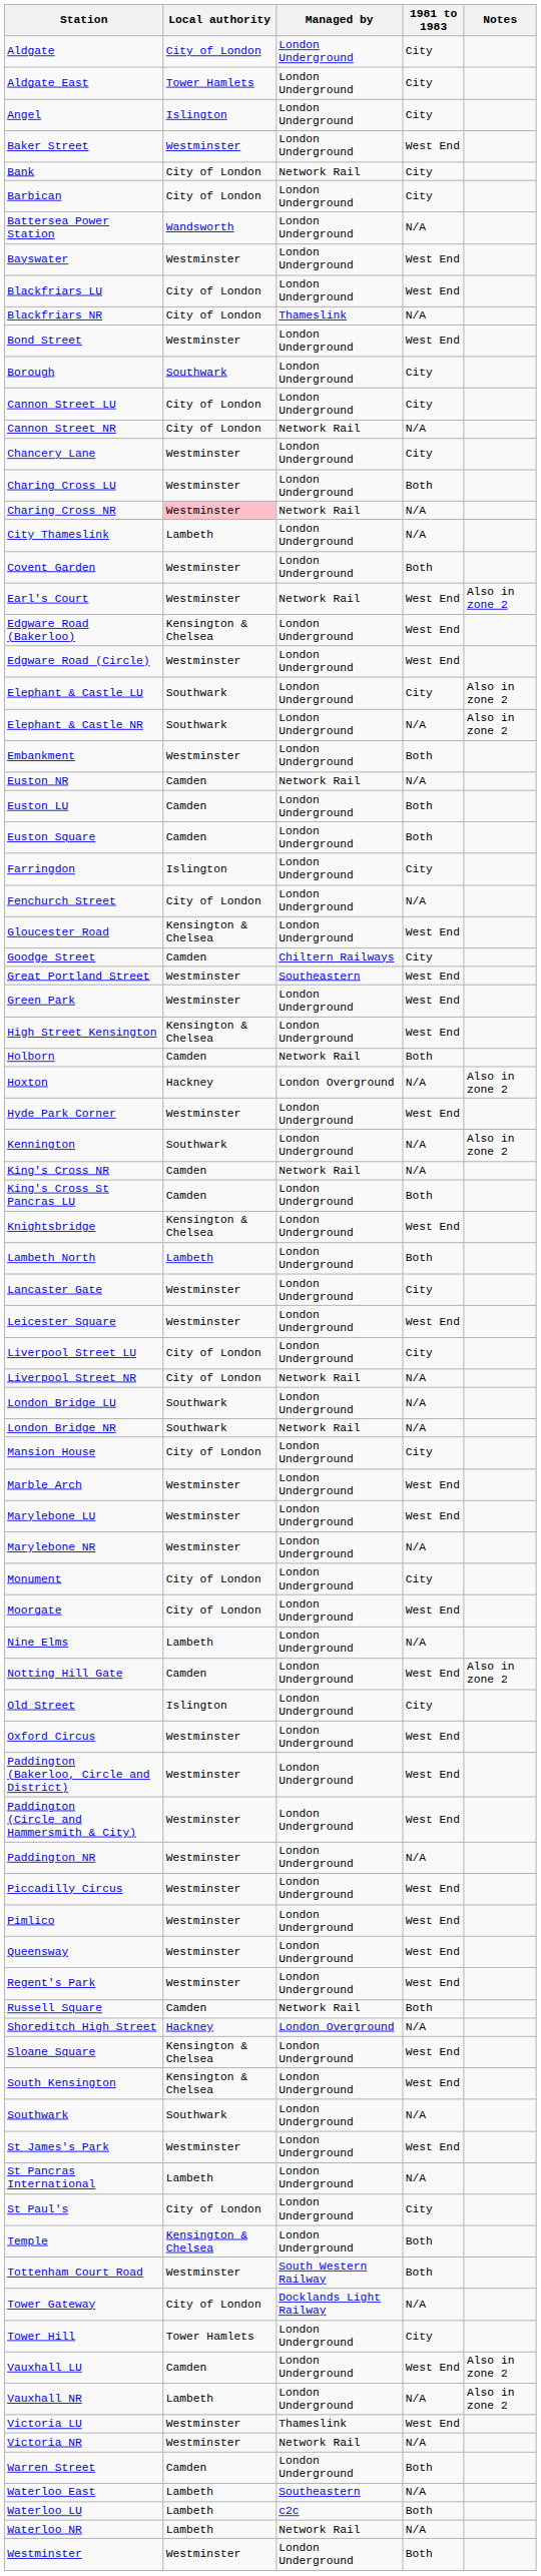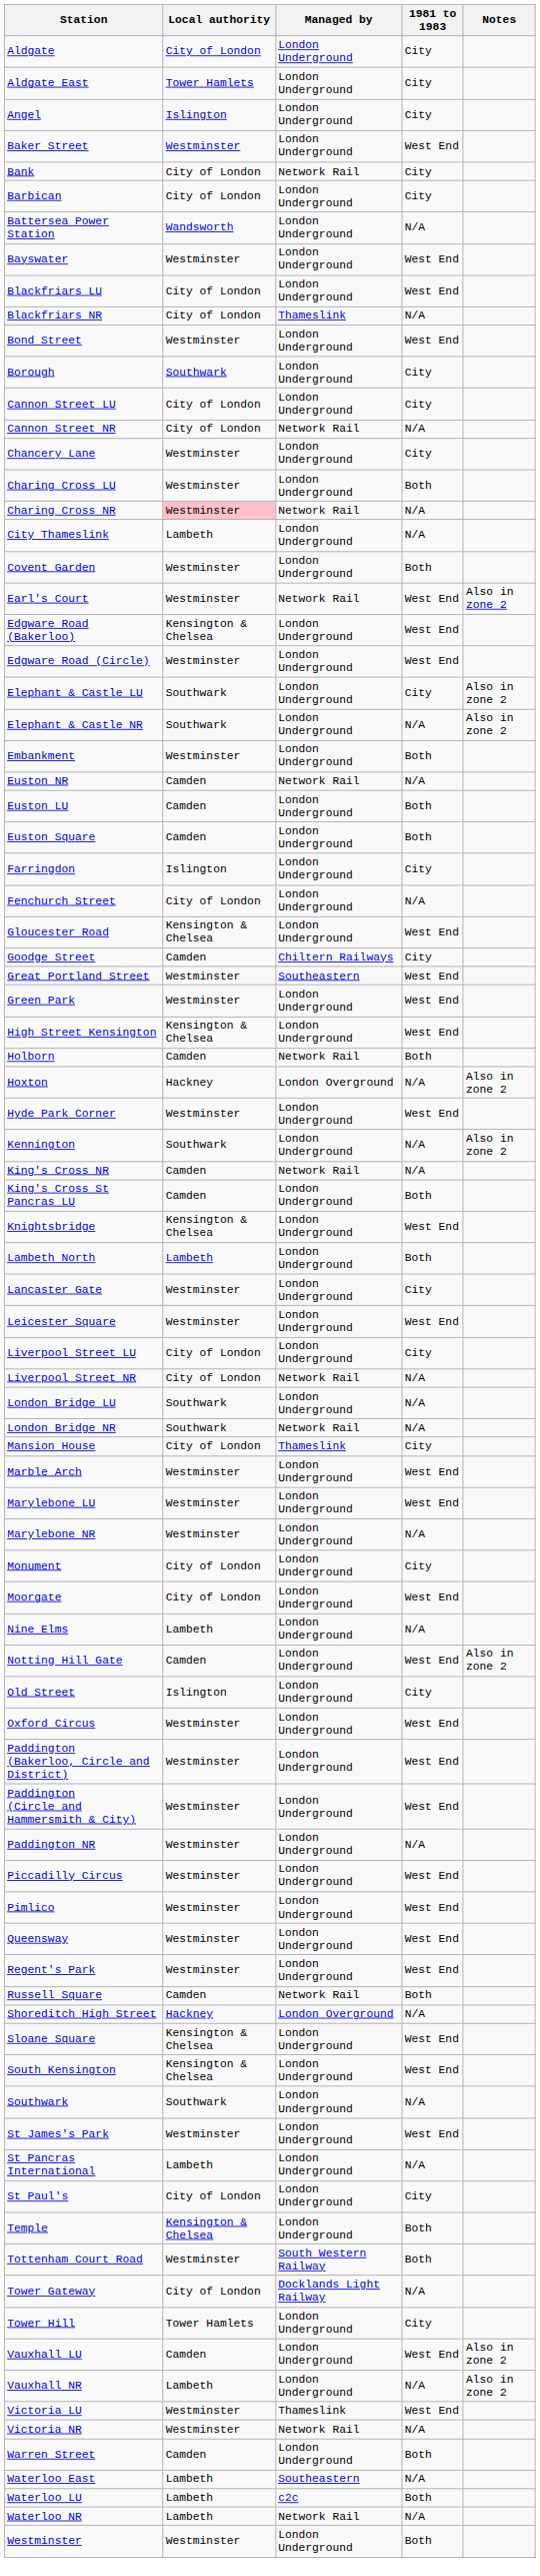 <table class="wikitable sortable">
 <tr>
 <th>Station</th>
 <th>Local authority</th>
 <th>Managed by</th>
 <th>1981 to 1983</th>
 <th>Notes</th>
 </tr>
 <tr>
 <td><a href='#'>Aldgate</a></td>
 <td><a href='#'>City of London</a></td>
 <td><a href='#'>London Underground</a></td>
 <td>City</td>
 <td></td>
 </tr>
 <tr>
 <td><a href='#'>Aldgate East</a></td>
 <td><a href='#'>Tower Hamlets</a></td>
 <td>London Underground</td>
 <td>City</td>
 <td></td>
 </tr>
 <tr>
 <td><a href='#'>Angel</a></td>
 <td><a href='#'>Islington</a></td>
 <td>London Underground</td>
 <td>City</td>
 <td></td>
 </tr>
 <tr>
 <td><a href='#'>Baker Street</a></td>
 <td><a href='#'>Westminster</a></td>
 <td>London Underground</td>
 <td>West End</td>
 <td></td>
 </tr>
 <tr>
 <td><a href='#'>Bank</a></td>
 <td>City of London</td>
 <td>Network Rail</td>
 <td>City</td>
 <td></td>
 </tr>
 <tr>
 <td><a href='#'>Barbican</a></td>
 <td>City of London</td>
 <td>London Underground</td>
 <td>City</td>
 <td></td>
 </tr>
 <tr>
 <td><a href='#'>Battersea Power Station</a></td>
 <td><a href='#'>Wandsworth</a></td>
 <td>London Underground</td>
 <td>N/A</td>
 <td></td>
 </tr>
 <tr>
 <td><a href='#'>Bayswater</a></td>
 <td>Westminster</td>
 <td>London Underground</td>
 <td>West End</td>
 <td></td>
 </tr>
 <tr>
 <td><a href='#'>Blackfriars LU</a></td>
 <td>City of London</td>
 <td>London Underground</td>
 <td>West End</td>
 <td></td>
 </tr>
 <tr>
 <td><a href='#'>Blackfriars NR</a></td>
 <td>City of London</td>
 <td><a href='#'>Thameslink</a></td>
 <td>N/A</td>
 <td></td>
 </tr>
 <tr>
 <td><a href='#'>Bond Street</a></td>
 <td>Westminster</td>
 <td>London Underground</td>
 <td>West End</td>
 <td></td>
 </tr>
 <tr>
 <td><a href='#'>Borough</a></td>
 <td><a href='#'>Southwark</a></td>
 <td>London Underground</td>
 <td>City</td>
 <td></td>
 </tr>
 <tr>
 <td><a href='#'>Cannon Street LU</a></td>
 <td>City of London</td>
 <td>London Underground</td>
 <td>City</td>
 <td></td>
 </tr>
 <tr>
 <td><a href='#'>Cannon Street NR</a></td>
 <td>City of London</td>
 <td>Network Rail</td>
 <td>N/A</td>
 <td></td>
 </tr>
 <tr>
 <td><a href='#'>Chancery Lane</a></td>
 <td>Westminster</td>
 <td>London Underground</td>
 <td>City</td>
 <td></td>
 </tr>
 <tr>
 <td><a href='#'>Charing Cross LU</a></td>
 <td>Westminster</td>
 <td>London Underground</td>
 <td>Both</td>
 <td></td>
 </tr>
 <tr>
 <td><a href='#'>Charing Cross NR</a></td>
 <td style="background: pink;">Westminster</td>
 <td>Network Rail</td>
 <td>N/A</td>
 <td></td>
 </tr>
 <tr>
 <td><a href='#'>City Thameslink</a></td>
 <td>Lambeth</td>
 <td>London Underground</td>
 <td>N/A</td>
 <td></td>
 </tr>
 <tr>
 <td><a href='#'>Covent Garden</a></td>
 <td>Westminster</td>
 <td>London Underground</td>
 <td>Both</td>
 <td></td>
 </tr>
 <tr>
 <td><a href='#'>Earl's Court</a></td>
 <td>Westminster</td>
 <td>Network Rail</td>
 <td>West End</td>
 <td>Also in <a href='#'>zone 2</a></td>
 </tr>
 <tr>
 <td><a href='#'>Edgware Road (Bakerloo)</a></td>
 <td>Kensington & Chelsea</td>
 <td>London Underground</td>
 <td>West End</td>
 <td></td>
 </tr>
 <tr>
 <td><a href='#'>Edgware Road (Circle)</a></td>
 <td>Westminster</td>
 <td>London Underground</td>
 <td>West End</td>
 <td></td>
 </tr>
 <tr>
 <td><a href='#'>Elephant & Castle LU</a></td>
 <td>Southwark</td>
 <td>London Underground</td>
 <td>City</td>
 <td>Also in zone 2</td>
 </tr>
 <tr>
 <td><a href='#'>Elephant & Castle NR</a></td>
 <td>Southwark</td>
 <td>London Underground</td>
 <td>N/A</td>
 <td>Also in zone 2</td>
 </tr>
 <tr>
 <td><a href='#'>Embankment</a></td>
 <td>Westminster</td>
 <td>London Underground</td>
 <td>Both</td>
 <td></td>
 </tr>
 <tr>
 <td><a href='#'>Euston NR</a></td>
 <td>Camden</td>
 <td>Network Rail</td>
 <td>N/A</td>
 <td></td>
 </tr>
 <tr>
 <td><a href='#'>Euston LU</a></td>
 <td>Camden</td>
 <td>London Underground</td>
 <td>Both</td>
 <td></td>
 </tr>
 <tr>
 <td><a href='#'>Euston Square</a></td>
 <td>Camden</td>
 <td>London Underground</td>
 <td>Both</td>
 <td></td>
 </tr>
 <tr>
 <td><a href='#'>Farringdon</a></td>
 <td>Islington</td>
 <td>London Underground</td>
 <td>City</td>
 <td></td>
 </tr>
 <tr>
 <td><a href='#'>Fenchurch Street</a></td>
 <td>City of London</td>
 <td>London Underground</td>
 <td>N/A</td>
 <td></td>
 </tr>
 <tr>
 <td><a href='#'>Gloucester Road</a></td>
 <td>Kensington & Chelsea</td>
 <td>London Underground</td>
 <td>West End</td>
 <td></td>
 </tr>
 <tr>
 <td><a href='#'>Goodge Street</a></td>
 <td>Camden</td>
 <td><a href='#'>Chiltern Railways</a></td>
 <td>City</td>
 <td></td>
 </tr>
 <tr>
 <td><a href='#'>Great Portland Street</a></td>
 <td>Westminster</td>
 <td><a href='#'>Southeastern</a></td>
 <td>West End</td>
 <td></td>
 </tr>
 <tr>
 <td><a href='#'>Green Park</a></td>
 <td>Westminster</td>
 <td>London Underground</td>
 <td>West End</td>
 <td></td>
 </tr>
 <tr>
 <td><a href='#'>High Street Kensington</a></td>
 <td>Kensington & Chelsea</td>
 <td>London Underground</td>
 <td>West End</td>
 <td></td>
 </tr>
 <tr>
 <td><a href='#'>Holborn</a></td>
 <td>Camden</td>
 <td>Network Rail</td>
 <td>Both</td>
 <td></td>
 </tr>
 <tr>
 <td><a href='#'>Hoxton</a></td>
 <td>Hackney</td>
 <td>London Overground</td>
 <td>N/A</td>
 <td>Also in zone 2</td>
 </tr>
 <tr>
 <td><a href='#'>Hyde Park Corner</a></td>
 <td>Westminster</td>
 <td>London Underground</td>
 <td>West End</td>
 <td></td>
 </tr>
 <tr>
 <td><a href='#'>Kennington</a></td>
 <td>Southwark</td>
 <td>London Underground</td>
 <td>N/A</td>
 <td>Also in zone 2</td>
 </tr>
 <tr>
 <td><a href='#'>King's Cross NR</a></td>
 <td>Camden</td>
 <td>Network Rail</td>
 <td>N/A</td>
 <td></td>
 </tr>
 <tr>
 <td><a href='#'>King's Cross St Pancras LU</a></td>
 <td>Camden</td>
 <td>London Underground</td>
 <td>Both</td>
 <td></td>
 </tr>
 <tr>
 <td><a href='#'>Knightsbridge</a></td>
 <td>Kensington & Chelsea</td>
 <td>London Underground</td>
 <td>West End</td>
 <td></td>
 </tr>
 <tr>
 <td><a href='#'>Lambeth North</a></td>
 <td><a href='#'>Lambeth</a></td>
 <td>London Underground</td>
 <td>Both</td>
 <td></td>
 </tr>
 <tr>
 <td><a href='#'>Lancaster Gate</a></td>
 <td>Westminster</td>
 <td>London Underground</td>
 <td>City</td>
 <td></td>
 </tr>
 <tr>
 <td><a href='#'>Leicester Square</a></td>
 <td>Westminster</td>
 <td>London Underground</td>
 <td>West End</td>
 <td></td>
 </tr>
 <tr>
 <td><a href='#'>Liverpool Street LU</a></td>
 <td>City of London</td>
 <td>London Underground</td>
 <td>City</td>
 <td></td>
 </tr>
 <tr>
 <td><a href='#'>Liverpool Street NR</a></td>
 <td>City of London</td>
 <td>Network Rail</td>
 <td>N/A</td>
 <td></td>
 </tr>
 <tr>
 <td><a href='#'>London Bridge LU</a></td>
 <td>Southwark</td>
 <td>London Underground</td>
 <td>N/A</td>
 <td></td>
 </tr>
 <tr>
 <td><a href='#'>London Bridge NR</a></td>
 <td>Southwark</td>
 <td>Network Rail</td>
 <td>N/A</td>
 <td></td>
 </tr>
 <tr>
 <td><a href='#'>Mansion House</a></td>
 <td>City of London</td>
-<td>London Underground</td>
+<td><a href='#'>Thameslink</a></td>
 <td>City</td>
 <td></td>
 </tr>
 <tr>
 <td><a href='#'>Marble Arch</a></td>
 <td>Westminster</td>
 <td>London Underground</td>
 <td>West End</td>
 <td></td>
 </tr>
 <tr>
 <td><a href='#'>Marylebone LU</a></td>
 <td>Westminster</td>
 <td>London Underground</td>
 <td>West End</td>
 <td></td>
 </tr>
 <tr>
 <td><a href='#'>Marylebone NR</a></td>
 <td>Westminster</td>
 <td>London Underground</td>
 <td>N/A</td>
 <td></td>
 </tr>
 <tr>
 <td><a href='#'>Monument</a></td>
 <td>City of London</td>
 <td>London Underground</td>
 <td>City</td>
 <td></td>
 </tr>
 <tr>
 <td><a href='#'>Moorgate</a></td>
 <td>City of London</td>
 <td>London Underground</td>
 <td>West End</td>
 <td></td>
 </tr>
 <tr>
 <td><a href='#'>Nine Elms</a></td>
 <td>Lambeth</td>
 <td>London Underground</td>
 <td>N/A</td>
 <td></td>
 </tr>
 <tr>
 <td><a href='#'>Notting Hill Gate</a></td>
 <td>Camden</td>
 <td>London Underground</td>
 <td>West End</td>
 <td>Also in zone 2</td>
 </tr>
 <tr>
 <td><a href='#'>Old Street</a></td>
 <td>Islington</td>
 <td>London Underground</td>
 <td>City</td>
 <td></td>
 </tr>
 <tr>
 <td><a href='#'>Oxford Circus</a></td>
 <td>Westminster</td>
 <td>London Underground</td>
 <td>West End</td>
 <td></td>
 </tr>
 <tr>
 <td><a href='#'>Paddington<br>(Bakerloo, Circle and District)</a></td>
 <td>Westminster</td>
 <td>London Underground</td>
 <td>West End</td>
 <td></td>
 </tr>
 <tr>
 <td><a href='#'>Paddington<br>(Circle and Hammersmith & City)</a></td>
 <td>Westminster</td>
 <td>London Underground</td>
 <td>West End</td>
 <td></td>
 </tr>
 <tr>
 <td><a href='#'>Paddington NR</a></td>
 <td>Westminster</td>
 <td>London Underground</td>
 <td>N/A</td>
 <td></td>
 </tr>
 <tr>
 <td><a href='#'>Piccadilly Circus</a></td>
 <td>Westminster</td>
 <td>London Underground</td>
 <td>West End</td>
 <td></td>
 </tr>
 <tr>
 <td><a href='#'>Pimlico</a></td>
 <td>Westminster</td>
 <td>London Underground</td>
 <td>West End</td>
 <td></td>
 </tr>
 <tr>
 <td><a href='#'>Queensway</a></td>
 <td>Westminster</td>
 <td>London Underground</td>
 <td>West End</td>
 <td></td>
 </tr>
 <tr>
 <td><a href='#'>Regent's Park</a></td>
 <td>Westminster</td>
 <td>London Underground</td>
 <td>West End</td>
 <td></td>
 </tr>
 <tr>
 <td><a href='#'>Russell Square</a></td>
 <td>Camden</td>
 <td>Network Rail</td>
 <td>Both</td>
 <td></td>
 </tr>
 <tr>
 <td><a href='#'>Shoreditch High Street</a></td>
 <td><a href='#'>Hackney</a></td>
 <td><a href='#'>London Overground</a></td>
 <td>N/A</td>
 <td></td>
 </tr>
 <tr>
 <td><a href='#'>Sloane Square</a></td>
 <td>Kensington & Chelsea</td>
 <td>London Underground</td>
 <td>West End</td>
 <td></td>
 </tr>
 <tr>
 <td><a href='#'>South Kensington</a></td>
 <td>Kensington & Chelsea</td>
 <td>London Underground</td>
 <td>West End</td>
 <td></td>
 </tr>
 <tr>
 <td><a href='#'>Southwark</a></td>
 <td>Southwark</td>
 <td>London Underground</td>
 <td>N/A</td>
 <td></td>
 </tr>
 <tr>
 <td><a href='#'>St James's Park</a></td>
 <td>Westminster</td>
 <td>London Underground</td>
 <td>West End</td>
 <td></td>
 </tr>
 <tr>
 <td><a href='#'>St Pancras International</a></td>
 <td>Lambeth</td>
 <td>London Underground</td>
 <td>N/A</td>
 <td></td>
 </tr>
 <tr>
 <td><a href='#'>St Paul's</a></td>
 <td>City of London</td>
 <td>London Underground</td>
 <td>City</td>
 <td></td>
 </tr>
 <tr>
 <td><a href='#'>Temple</a></td>
 <td><a href='#'>Kensington & Chelsea</a></td>
 <td>London Underground</td>
 <td>Both</td>
 <td></td>
 </tr>
 <tr>
 <td><a href='#'>Tottenham Court Road</a></td>
 <td>Westminster</td>
 <td><a href='#'>South Western Railway</a></td>
 <td>Both</td>
 <td></td>
 </tr>
 <tr>
 <td><a href='#'>Tower Gateway</a></td>
 <td>City of London</td>
 <td><a href='#'>Docklands Light Railway</a></td>
 <td>N/A</td>
 <td></td>
 </tr>
 <tr>
 <td><a href='#'>Tower Hill</a></td>
 <td>Tower Hamlets</td>
 <td>London Underground</td>
 <td>City</td>
 <td></td>
 </tr>
 <tr>
 <td><a href='#'>Vauxhall LU</a></td>
 <td>Camden</td>
 <td>London Underground</td>
 <td>West End</td>
 <td>Also in zone 2</td>
 </tr>
 <tr>
 <td><a href='#'>Vauxhall NR</a></td>
 <td>Lambeth</td>
 <td>London Underground</td>
 <td>N/A</td>
 <td>Also in zone 2</td>
 </tr>
 <tr>
 <td><a href='#'>Victoria LU</a></td>
 <td>Westminster</td>
 <td>Thameslink</td>
 <td>West End</td>
 <td></td>
 </tr>
 <tr>
 <td><a href='#'>Victoria NR</a></td>
 <td>Westminster</td>
 <td>Network Rail</td>
 <td>N/A</td>
 <td></td>
 </tr>
 <tr>
 <td><a href='#'>Warren Street</a></td>
 <td>Camden</td>
 <td>London Underground</td>
 <td>Both</td>
 <td></td>
 </tr>
 <tr>
 <td><a href='#'>Waterloo East</a></td>
 <td>Lambeth</td>
 <td><a href='#'>Southeastern</a></td>
 <td>N/A</td>
 <td></td>
 </tr>
 <tr>
 <td><a href='#'>Waterloo LU</a></td>
 <td>Lambeth</td>
 <td><a href='#'>c2c</a></td>
 <td>Both</td>
 <td></td>
 </tr>
 <tr>
 <td><a href='#'>Waterloo NR</a></td>
 <td>Lambeth</td>
 <td>Network Rail</td>
 <td>N/A</td>
 <td></td>
 </tr>
 <tr>
 <td><a href='#'>Westminster</a></td>
 <td>Westminster</td>
 <td>London Underground</td>
 <td>Both</td>
 <td></td>
 </tr>
 </table>
